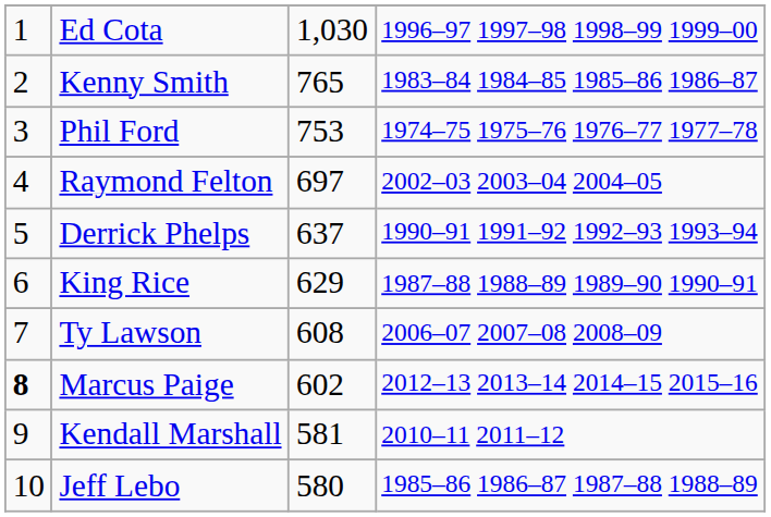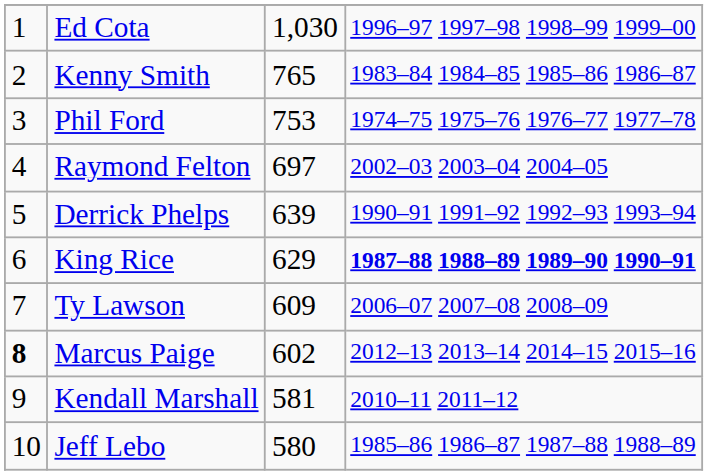 <table class="wikitable">
 <tr>
 </tr>
 <tr>
 <td>1</td>
 <td><a href='#'>Ed Cota</a></td>
 <td>1,030</td>
 <td style="font-size:80%;"><a href='#'>1996–97</a> <a href='#'>1997–98</a> <a href='#'>1998–99</a> <a href='#'>1999–00</a></td>
 </tr>
 <tr>
 <td>2</td>
 <td><a href='#'>Kenny Smith</a></td>
 <td>765</td>
 <td style="font-size:80%;"><a href='#'>1983–84</a> <a href='#'>1984–85</a> <a href='#'>1985–86</a> <a href='#'>1986–87</a></td>
 </tr>
 <tr>
 <td>3</td>
 <td><a href='#'>Phil Ford</a></td>
 <td>753</td>
 <td style="font-size:80%;"><a href='#'>1974–75</a> <a href='#'>1975–76</a> <a href='#'>1976–77</a> <a href='#'>1977–78</a></td>
 </tr>
 <tr>
 <td>4</td>
 <td><a href='#'>Raymond Felton</a></td>
 <td>697</td>
 <td style="font-size:80%;"><a href='#'>2002–03</a> <a href='#'>2003–04</a> <a href='#'>2004–05</a></td>
 </tr>
 <tr>
 <td>5</td>
 <td><a href='#'>Derrick Phelps</a></td>
-<td>637</td>
+<td>639</td>
 <td style="font-size:80%;"><a href='#'>1990–91</a> <a href='#'>1991–92</a> <a href='#'>1992–93</a> <a href='#'>1993–94</a></td>
 </tr>
 <tr>
 <td>6</td>
 <td><a href='#'>King Rice</a></td>
 <td>629</td>
-<td style="font-size:80%;"><a href='#'>1987–88</a> <a href='#'>1988–89</a> <a href='#'>1989–90</a> <a href='#'>1990–91</a></td>
+<td style="font-size:80%;"><strong><a href='#'>1987–88</a> <a href='#'>1988–89</a> <a href='#'>1989–90</a> <a href='#'>1990–91</a></strong></td>
 </tr>
 <tr>
 <td>7</td>
 <td><a href='#'>Ty Lawson</a></td>
-<td>608</td>
+<td>609</td>
 <td style="font-size:80%;"><a href='#'>2006–07</a> <a href='#'>2007–08</a> <a href='#'>2008–09</a></td>
 </tr>
 <tr>
 <td><strong>8</strong></td>
 <td><a href='#'>Marcus Paige</a></td>
 <td>602</td>
 <td style="font-size:80%;"><a href='#'>2012–13</a> <a href='#'>2013–14</a> <a href='#'>2014–15</a> <a href='#'>2015–16</a></td>
 </tr>
 <tr>
 <td>9</td>
 <td><a href='#'>Kendall Marshall</a></td>
 <td>581</td>
 <td style="font-size:80%;"><a href='#'>2010–11</a> <a href='#'>2011–12</a></td>
 </tr>
 <tr>
 <td>10</td>
 <td><a href='#'>Jeff Lebo</a></td>
 <td>580</td>
 <td style="font-size:80%;"><a href='#'>1985–86</a> <a href='#'>1986–87</a> <a href='#'>1987–88</a> <a href='#'>1988–89</a></td>
 </tr>
 </table>
